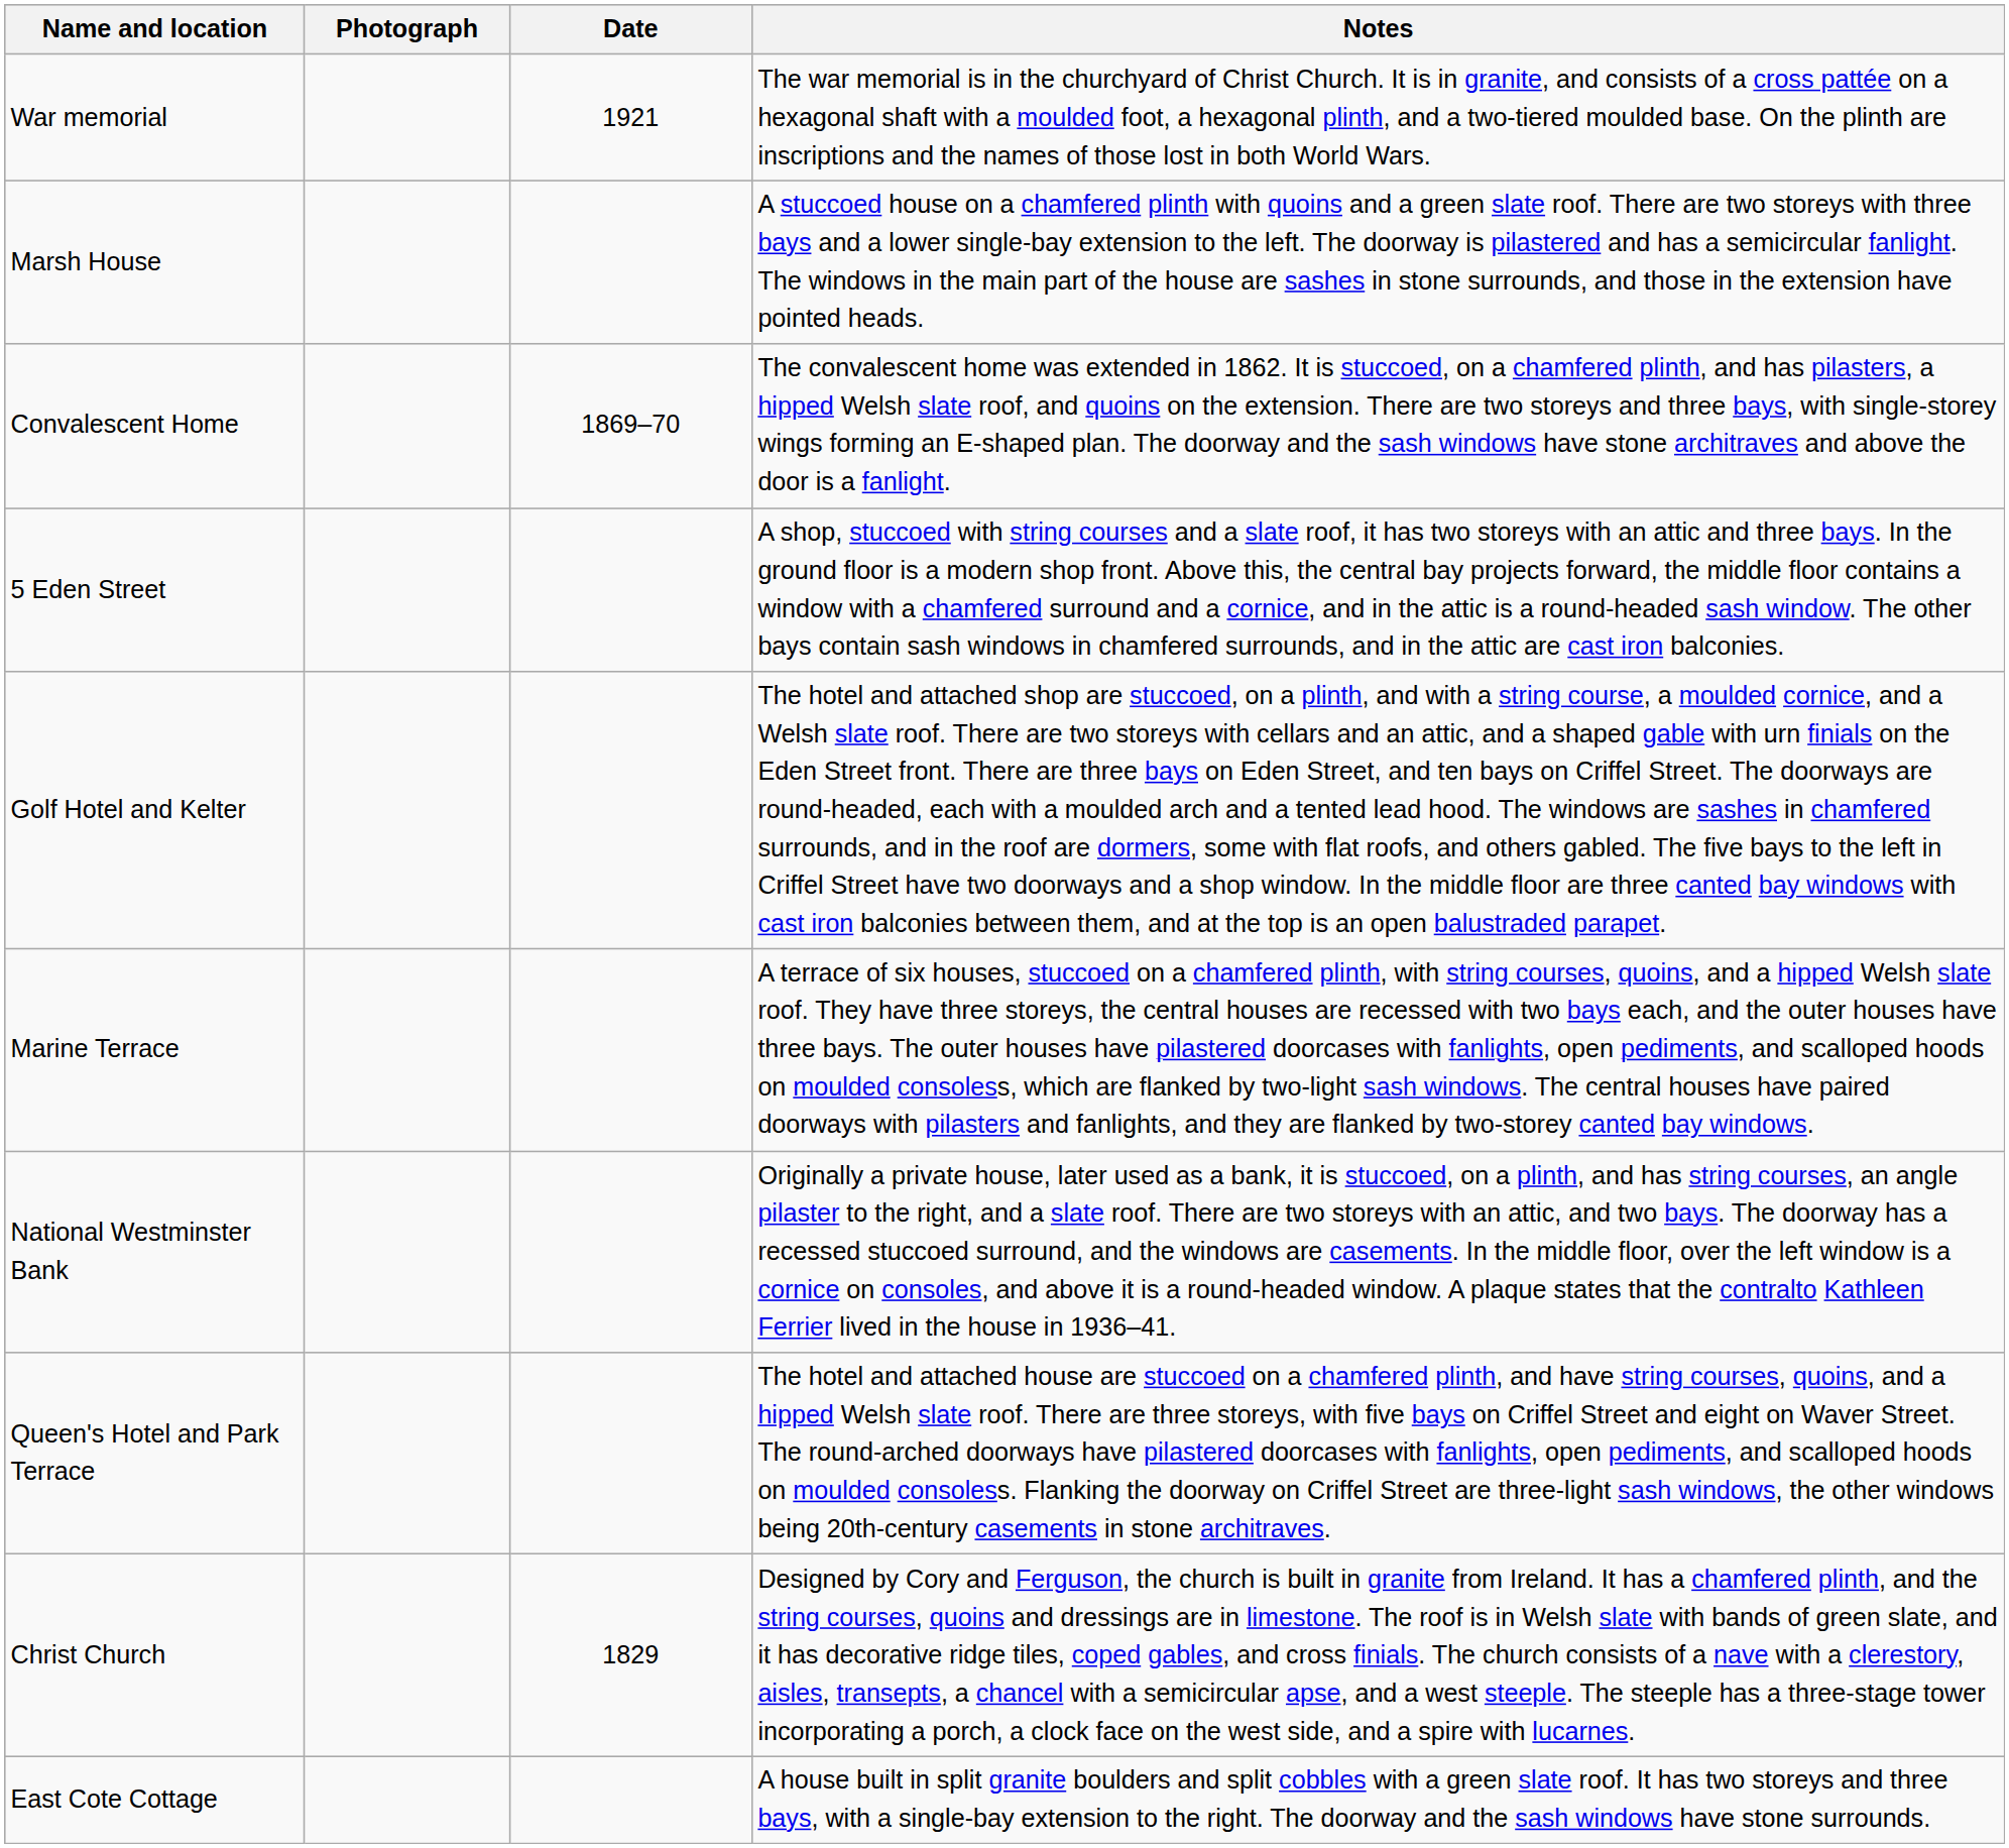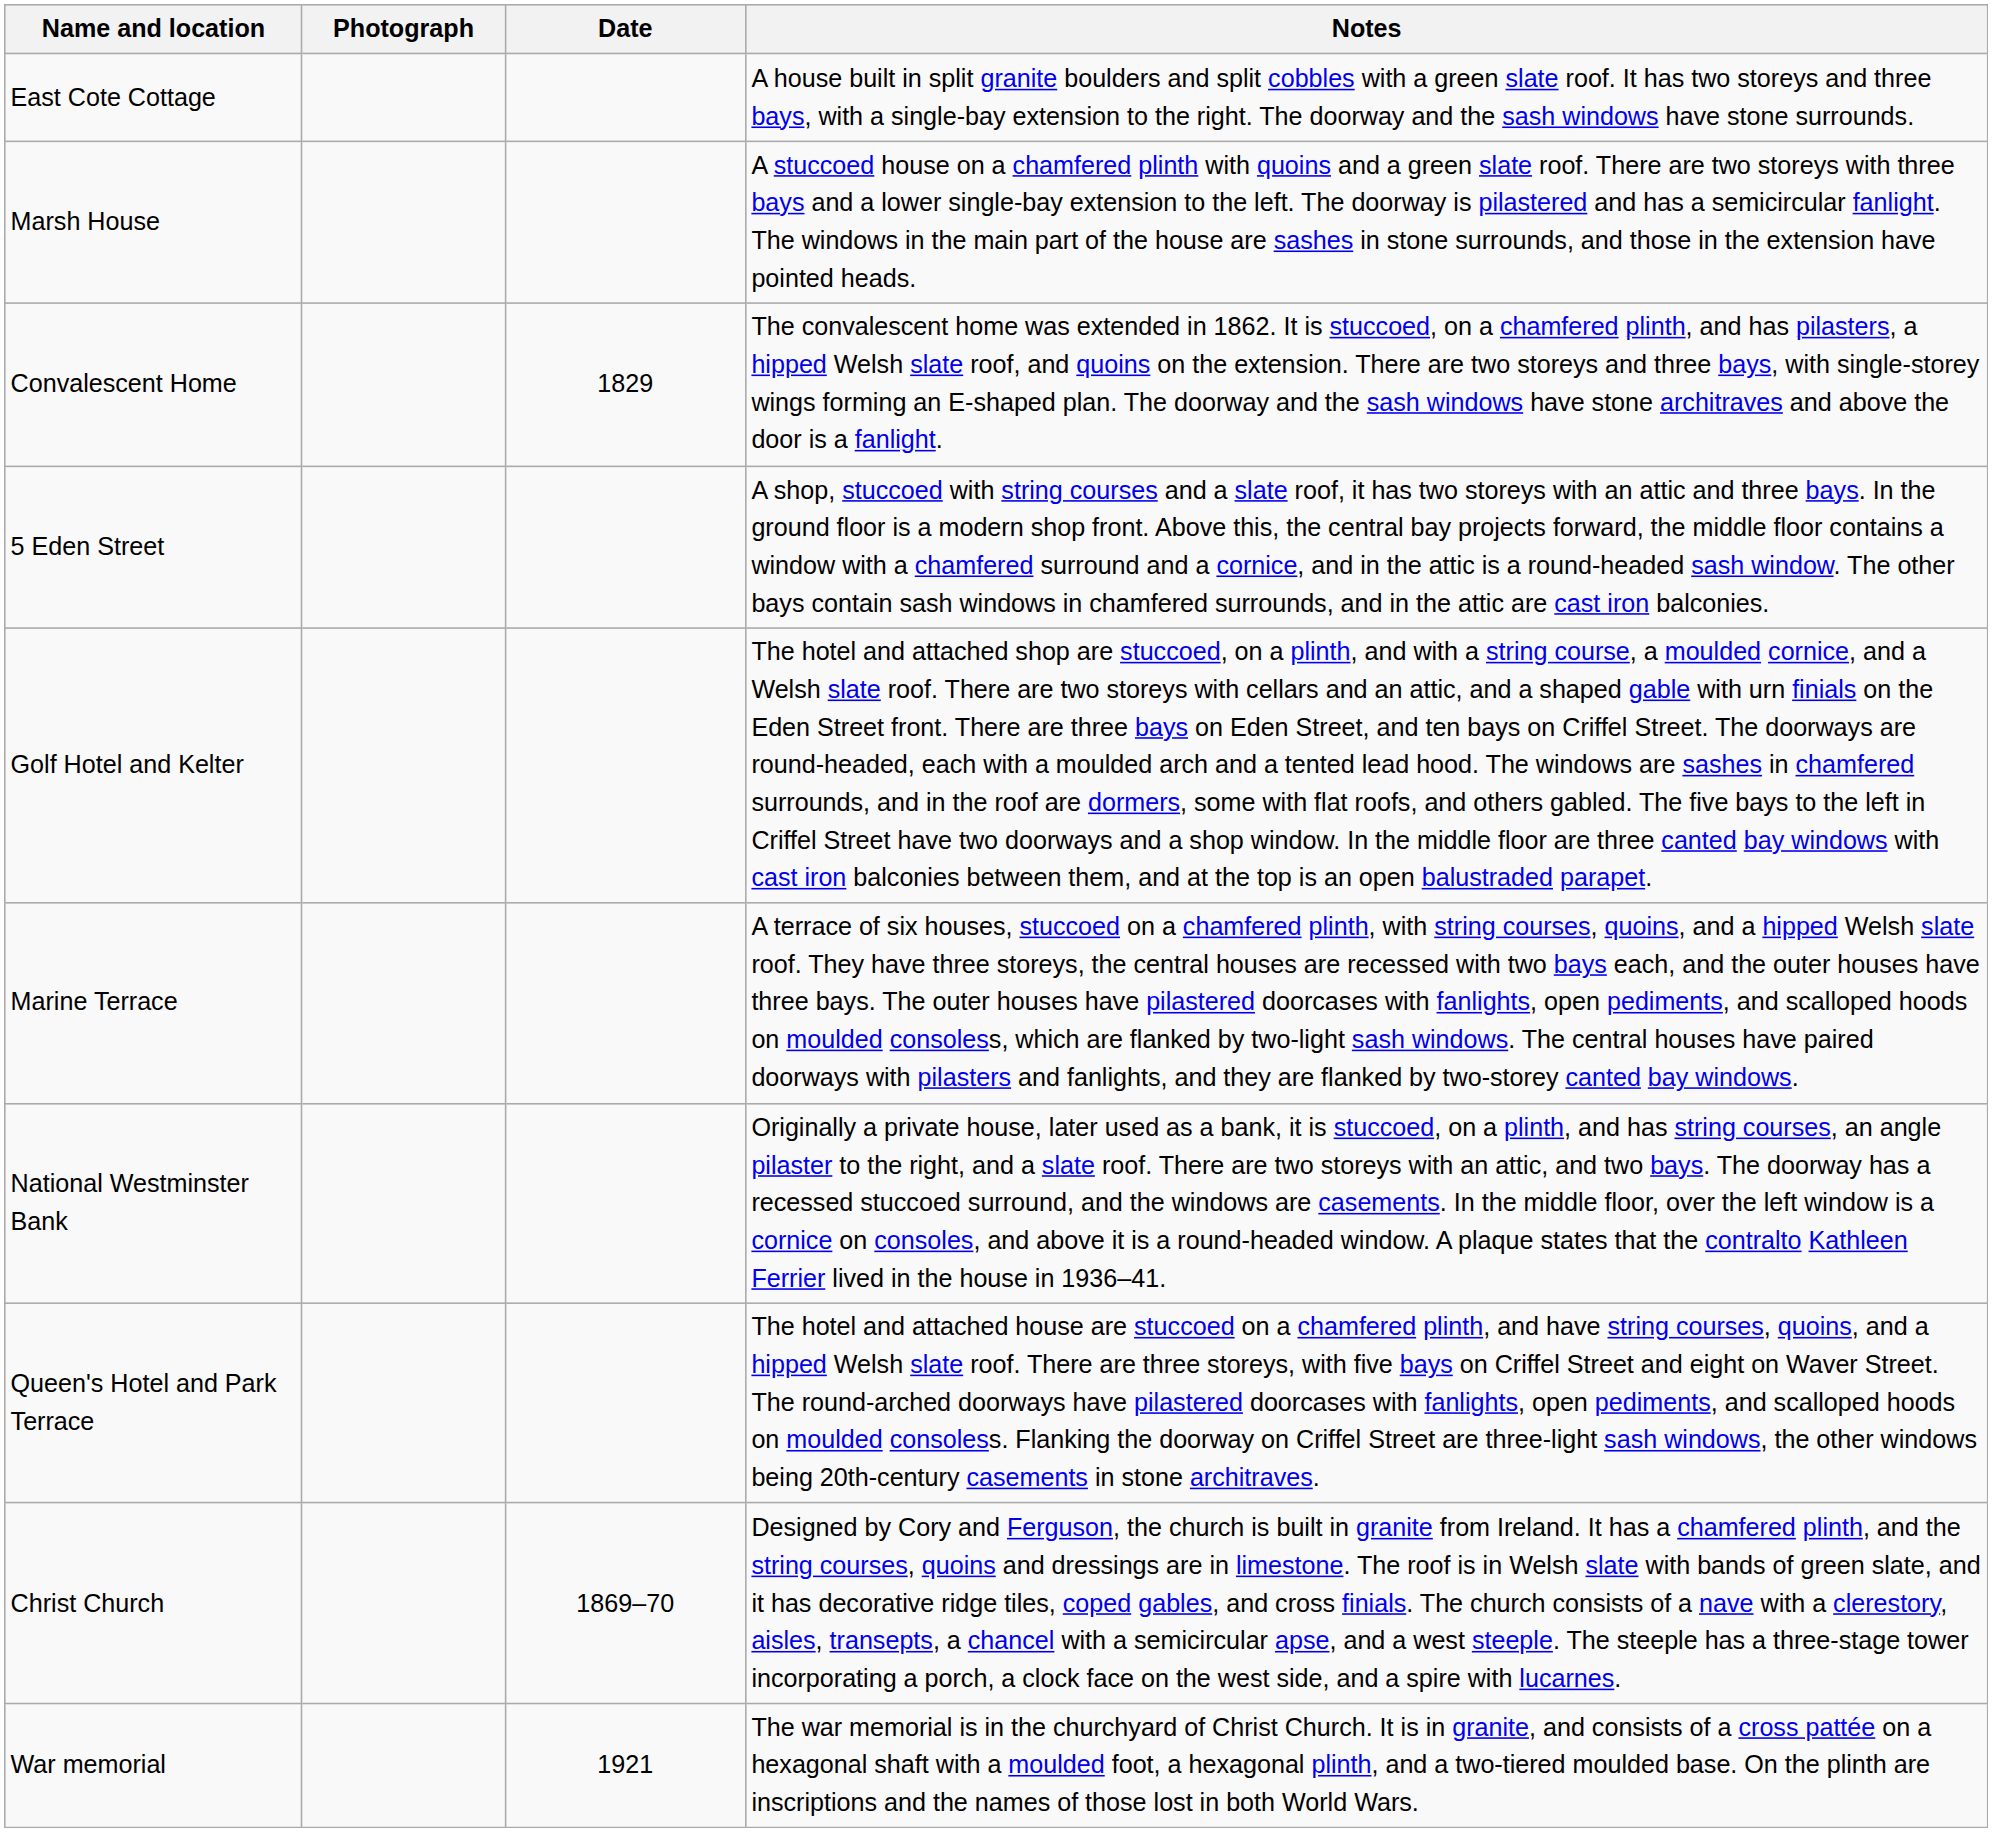 <table class="wikitable sortable plainrowheaders" style="width:100%;border:0px;text-align:left;line-height:150%;">
 <tr>
 <th scope="col"  style="width:150px">Name and location</th>
 <th scope="col"  style="width:100px" class="unsortable">Photograph</th>
 <th scope="col"  style="width:120px">Date</th>
 <th scope="col"  style="width:650px" class="unsortable">Notes</th>
 </tr>
 <tr>
-<td>War memorial<br><small></small></td>
+<td>East Cote Cottage<br><small></small></td>
 <td></td>
-<td align="center">1921</td>
-<td>The war memorial is in the churchyard of Christ Church.  It is in <a href='#'>granite</a>, and consists of a <a href='#'>cross pattée</a> on a hexagonal shaft with a <a href='#'>moulded</a> foot, a hexagonal <a href='#'>plinth</a>, and a two-tiered moulded base.  On the plinth are inscriptions and the names of those lost in both World Wars.</td>
+<td align="center"></td>
+<td>A house built in split <a href='#'>granite</a> boulders and split <a href='#'>cobbles</a> with a green <a href='#'>slate</a> roof.  It has two storeys and three <a href='#'>bays</a>, with a single-bay extension to the right.  The doorway and the <a href='#'>sash windows</a> have stone surrounds.</td>
 </tr>
 <tr>
 <td>Marsh House<br><small></small></td>
 <td></td>
 <td align="center"></td>
 <td>A <a href='#'>stuccoed</a> house on a <a href='#'>chamfered</a> <a href='#'>plinth</a> with <a href='#'>quoins</a> and a green <a href='#'>slate</a> roof.  There are two storeys with three <a href='#'>bays</a> and a lower single-bay extension to the left.  The doorway is <a href='#'>pilastered</a> and has a semicircular <a href='#'>fanlight</a>.  The windows in the main part of the house are <a href='#'>sashes</a> in stone surrounds, and those in the extension have pointed heads.</td>
 </tr>
 <tr>
 <td>Convalescent Home<br><small></small></td>
 <td></td>
-<td align="center">1869–70</td>
+<td align="center">1829</td>
 <td>The convalescent home was extended in 1862.  It is <a href='#'>stuccoed</a>, on a <a href='#'>chamfered</a> <a href='#'>plinth</a>, and has <a href='#'>pilasters</a>, a <a href='#'>hipped</a> Welsh <a href='#'>slate</a> roof, and <a href='#'>quoins</a> on the extension.  There are two storeys and three <a href='#'>bays</a>, with single-storey wings forming an E-shaped plan.  The doorway and the <a href='#'>sash windows</a> have stone <a href='#'>architraves</a> and above the door is a <a href='#'>fanlight</a>.</td>
 </tr>
 <tr>
 <td>5 Eden Street<br><small></small></td>
 <td></td>
 <td align="center"></td>
 <td>A shop, <a href='#'>stuccoed</a> with <a href='#'>string courses</a> and a <a href='#'>slate</a> roof, it has two storeys with an attic and three <a href='#'>bays</a>.  In the ground floor is a modern shop front.  Above this, the central bay projects forward, the middle floor contains a window with a <a href='#'>chamfered</a> surround and a <a href='#'>cornice</a>, and in the attic is a round-headed <a href='#'>sash window</a>.  The other bays contain sash windows in chamfered surrounds, and in the attic are <a href='#'>cast iron</a> balconies.</td>
 </tr>
 <tr>
 <td>Golf Hotel and Kelter<br><small></small></td>
 <td></td>
 <td align="center"></td>
 <td>The hotel and attached shop are <a href='#'>stuccoed</a>, on a <a href='#'>plinth</a>, and with a <a href='#'>string course</a>, a <a href='#'>moulded</a> <a href='#'>cornice</a>, and a Welsh <a href='#'>slate</a> roof.  There are two storeys with cellars and an attic, and a shaped <a href='#'>gable</a> with urn <a href='#'>finials</a> on the Eden Street front.  There are three <a href='#'>bays</a> on Eden Street, and ten bays on Criffel Street.  The doorways are round-headed, each with a moulded arch and a tented lead hood.  The windows are <a href='#'>sashes</a> in <a href='#'>chamfered</a> surrounds, and in the roof are <a href='#'>dormers</a>, some with flat roofs, and others gabled.  The five bays to the left in Criffel Street have two doorways and a shop window.  In the middle floor are three <a href='#'>canted</a> <a href='#'>bay windows</a> with <a href='#'>cast iron</a> balconies between them, and at the top is an open <a href='#'>balustraded</a> <a href='#'>parapet</a>.</td>
 </tr>
 <tr>
 <td>Marine Terrace<br><small></small></td>
 <td></td>
 <td align="center"></td>
 <td>A terrace of six houses, <a href='#'>stuccoed</a> on a <a href='#'>chamfered</a> <a href='#'>plinth</a>, with <a href='#'>string courses</a>, <a href='#'>quoins</a>, and a <a href='#'>hipped</a> Welsh <a href='#'>slate</a> roof.  They have three storeys, the central houses are recessed with two <a href='#'>bays</a> each, and the outer houses have three bays.  The outer houses have <a href='#'>pilastered</a> doorcases with <a href='#'>fanlights</a>, open <a href='#'>pediments</a>, and scalloped hoods on <a href='#'>moulded</a> <a href='#'>consoles</a>s, which are flanked by two-light <a href='#'>sash windows</a>.  The central houses have paired doorways with <a href='#'>pilasters</a> and fanlights, and they are flanked by two-storey <a href='#'>canted</a> <a href='#'>bay windows</a>.</td>
 </tr>
 <tr>
 <td>National Westminster Bank<br><small></small></td>
 <td></td>
 <td align="center"></td>
 <td>Originally a private house, later used as a bank, it is <a href='#'>stuccoed</a>, on a <a href='#'>plinth</a>, and has <a href='#'>string courses</a>, an angle <a href='#'>pilaster</a> to the right, and a <a href='#'>slate</a> roof.  There are two storeys with an attic, and two <a href='#'>bays</a>.  The doorway has a recessed stuccoed surround, and the windows are <a href='#'>casements</a>.  In the middle floor, over the left window is a <a href='#'>cornice</a> on <a href='#'>consoles</a>, and above it is a round-headed window.  A plaque states that the <a href='#'>contralto</a> <a href='#'>Kathleen Ferrier</a> lived in the house in 1936–41.</td>
 </tr>
 <tr>
 <td>Queen's Hotel and Park Terrace<br><small></small></td>
 <td></td>
 <td align="center"></td>
 <td>The hotel and attached house are <a href='#'>stuccoed</a> on a <a href='#'>chamfered</a> <a href='#'>plinth</a>, and have <a href='#'>string courses</a>, <a href='#'>quoins</a>, and a <a href='#'>hipped</a> Welsh <a href='#'>slate</a> roof.  There are three storeys, with five <a href='#'>bays</a> on Criffel Street and eight on Waver Street.  The round-arched doorways have <a href='#'>pilastered</a> doorcases with <a href='#'>fanlights</a>, open <a href='#'>pediments</a>, and scalloped hoods on <a href='#'>moulded</a> <a href='#'>consoles</a>s.  Flanking the doorway on Criffel Street are three-light <a href='#'>sash windows</a>, the other windows being 20th-century <a href='#'>casements</a> in stone <a href='#'>architraves</a>.</td>
 </tr>
 <tr>
 <td>Christ Church<br><small></small></td>
 <td></td>
-<td align="center">1829</td>
+<td align="center">1869–70</td>
 <td>Designed by Cory and <a href='#'>Ferguson</a>, the church is built in <a href='#'>granite</a> from Ireland.  It has a <a href='#'>chamfered</a> <a href='#'>plinth</a>, and the <a href='#'>string courses</a>, <a href='#'>quoins</a> and dressings are in <a href='#'>limestone</a>.  The roof is in Welsh <a href='#'>slate</a> with bands of green slate, and it has decorative ridge tiles, <a href='#'>coped</a> <a href='#'>gables</a>, and cross <a href='#'>finials</a>.  The church consists of a <a href='#'>nave</a> with a <a href='#'>clerestory</a>, <a href='#'>aisles</a>, <a href='#'>transepts</a>, a <a href='#'>chancel</a> with a semicircular <a href='#'>apse</a>, and a west <a href='#'>steeple</a>.  The steeple has a three-stage tower incorporating a porch, a clock face on the west side, and a spire with <a href='#'>lucarnes</a>.</td>
 </tr>
 <tr>
-<td>East Cote Cottage<br><small></small></td>
+<td>War memorial<br><small></small></td>
 <td></td>
-<td align="center"></td>
-<td>A house built in split <a href='#'>granite</a> boulders and split <a href='#'>cobbles</a> with a green <a href='#'>slate</a> roof.  It has two storeys and three <a href='#'>bays</a>, with a single-bay extension to the right.  The doorway and the <a href='#'>sash windows</a> have stone surrounds.</td>
+<td align="center">1921</td>
+<td>The war memorial is in the churchyard of Christ Church.  It is in <a href='#'>granite</a>, and consists of a <a href='#'>cross pattée</a> on a hexagonal shaft with a <a href='#'>moulded</a> foot, a hexagonal <a href='#'>plinth</a>, and a two-tiered moulded base.  On the plinth are inscriptions and the names of those lost in both World Wars.</td>
 </tr>
 <tr>
 </tr>
 </table>
